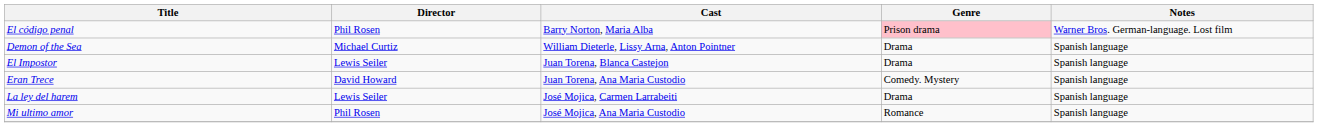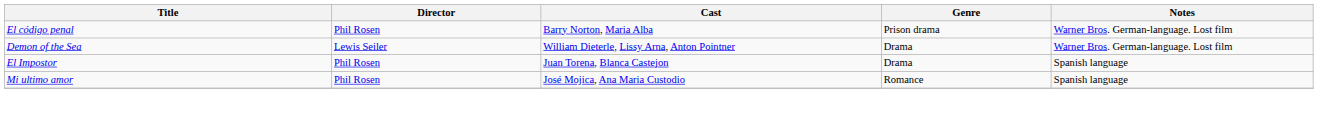 <table class="wikitable" style="width:100%;">
 <tr>
 <th style="width:25%;">Title</th>
 <th style="width:16%;">Director</th>
 <th style="width:26%;">Cast</th>
 <th style="width:13%;">Genre</th>
 <th style="width:20%;">Notes</th>
 </tr>
 <tr>
 <td><em><a href='#'>El código penal</a></em></td>
 <td><a href='#'>Phil Rosen</a></td>
 <td><a href='#'>Barry Norton</a>, <a href='#'>Maria Alba</a></td>
-<td style="background: pink;">Prison drama</td>
+<td>Prison drama</td>
 <td><a href='#'>Warner Bros</a>. German-language. Lost film</td>
 </tr>
 <tr>
 <td><em><a href='#'>Demon of the Sea</a></em></td>
-<td><a href='#'>Michael Curtiz</a></td>
+<td><a href='#'>Lewis Seiler</a></td>
 <td><a href='#'>William Dieterle</a>, <a href='#'>Lissy Arna</a>, <a href='#'>Anton Pointner</a></td>
 <td>Drama</td>
-<td>Spanish language</td>
+<td><a href='#'>Warner Bros</a>. German-language. Lost film</td>
 </tr>
 <tr>
 <td><em><a href='#'>El Impostor</a></em></td>
-<td><a href='#'>Lewis Seiler</a></td>
+<td><a href='#'>Phil Rosen</a></td>
 <td><a href='#'>Juan Torena</a>, <a href='#'>Blanca Castejon</a></td>
-<td>Drama</td>
-<td>Spanish language</td>
-</tr>
-<tr>
-<td><em><a href='#'>Eran Trece</a></em></td>
-<td><a href='#'>David Howard</a></td>
-<td><a href='#'>Juan Torena</a>, <a href='#'>Ana Maria Custodio</a></td>
-<td>Comedy. Mystery</td>
-<td>Spanish language</td>
-</tr>
-<tr>
-<td><em><a href='#'>La ley del harem</a></em></td>
-<td><a href='#'>Lewis Seiler</a></td>
-<td><a href='#'>José Mojica</a>, <a href='#'>Carmen Larrabeiti</a></td>
 <td>Drama</td>
 <td>Spanish language</td>
 </tr>
 <tr>
 <td><em><a href='#'>Mi ultimo amor</a></em></td>
 <td><a href='#'>Phil Rosen</a></td>
 <td><a href='#'>José Mojica</a>, <a href='#'>Ana Maria Custodio</a></td>
 <td>Romance</td>
 <td>Spanish language</td>
 </tr>
 <tr>
 </tr>
 </table>
